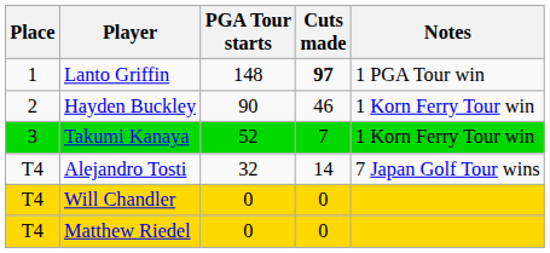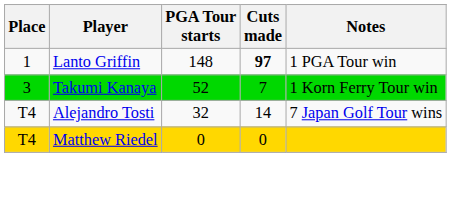 <table class="sortable wikitable" style="text-align:center">
 <tr>
 <th>Place</th>
 <th>Player</th>
 <th>PGA Tour<br>starts</th>
 <th>Cuts<br>made</th>
 <th>Notes</th>
 </tr>
 <tr>
 <td>1</td>
 <td align=left> <a href='#'>Lanto Griffin</a></td>
 <td>148</td>
 <td><strong>97</strong></td>
 <td align=left>1 PGA Tour win</td>
-</tr>
-<tr>
-<td>2</td>
-<td align=left> <a href='#'>Hayden Buckley</a></td>
-<td>90</td>
-<td>46</td>
-<td align=left>1 <a href='#'>Korn Ferry Tour</a> win</td>
 </tr>
 <tr style="background:#00D800;">
 <td>3</td>
 <td align=left> <a href='#'>Takumi Kanaya</a></td>
 <td>52</td>
 <td>7</td>
 <td align=left>1 Korn Ferry Tour win</td>
 </tr>
 <tr>
 <td>T4</td>
 <td align=left> <a href='#'>Alejandro Tosti</a></td>
 <td>32</td>
 <td>14</td>
 <td align=left>7 <a href='#'>Japan Golf Tour</a> wins</td>
 </tr>
 <tr style="background:#FFD800;">
 <td>T4</td>
-<td align=left> <a href='#'>Will Chandler</a></td>
-<td>0</td>
-<td>0</td>
-<td align=left></td>
-</tr>
-<tr style="background:#FFD800;">
-<td>T4</td>
 <td align=left> <a href='#'>Matthew Riedel</a></td>
 <td>0</td>
 <td>0</td>
 <td align=left></td>
 </tr>
 </table>
